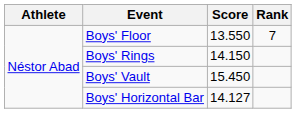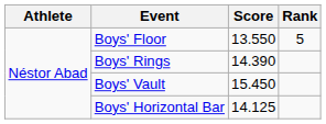 <table class="wikitable" border="1" style="font-size:90%">
 <tr>
 <th>Athlete</th>
 <th>Event</th>
 <th>Score</th>
 <th>Rank</th>
 </tr>
 <tr>
 <td rowspan=4><a href='#'>Néstor Abad</a></td>
 <td><a href='#'>Boys' Floor</a></td>
 <td align=center>13.550</td>
-<td align=center>7</td>
+<td align=center>5</td>
 </tr>
 <tr>
 <td><a href='#'>Boys' Rings</a></td>
-<td align=center>14.150</td>
+<td align=center>14.390</td>
 <td align=center></td>
 </tr>
 <tr>
 <td><a href='#'>Boys' Vault</a></td>
 <td align=center>15.450</td>
 <td align=center></td>
 </tr>
 <tr>
 <td><a href='#'>Boys' Horizontal Bar</a></td>
-<td align=center>14.127</td>
+<td align=center>14.125</td>
 <td align=center></td>
 </tr>
 </table>
